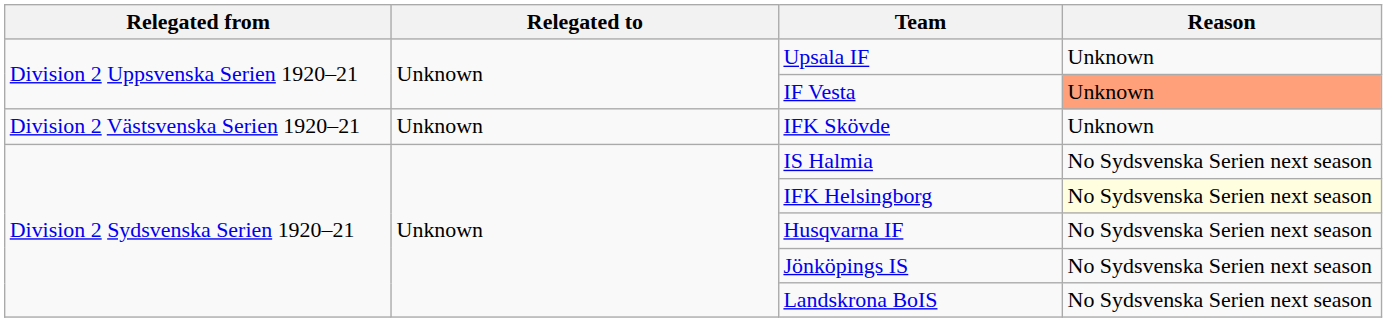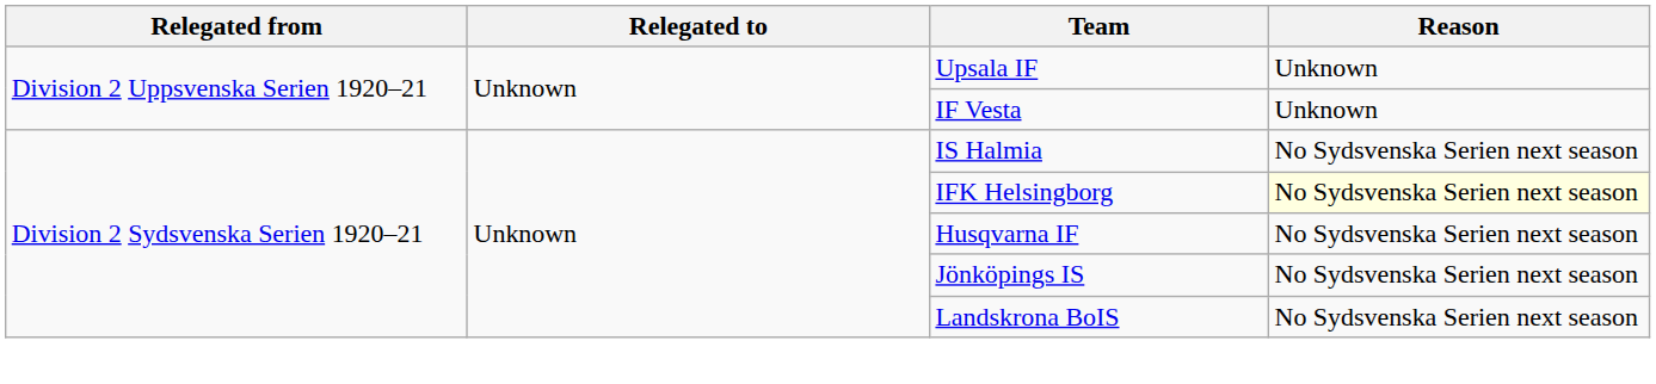 <table class="wikitable" style="text-align: left;">
 <tr>
 <th style="width: 275px;">Relegated from</th>
 <th style="width: 275px;">Relegated to</th>
 <th style="width: 200px;">Team</th>
 <th style="width: 225px;">Reason</th>
 </tr>
 <tr>
 <td rowspan=2><a href='#'>Division 2</a> <a href='#'>Uppsvenska Serien</a> 1920–21</td>
 <td rowspan=2>Unknown</td>
 <td><a href='#'>Upsala IF</a></td>
 <td>Unknown</td>
 </tr>
 <tr>
 <td><a href='#'>IF Vesta</a></td>
-<td style="background: lightsalmon;">Unknown</td>
-</tr>
-<tr>
-<td><a href='#'>Division 2</a> <a href='#'>Västsvenska Serien</a> 1920–21</td>
-<td>Unknown</td>
-<td><a href='#'>IFK Skövde</a></td>
 <td>Unknown</td>
 </tr>
 <tr>
 <td rowspan=5><a href='#'>Division 2</a> <a href='#'>Sydsvenska Serien</a> 1920–21</td>
 <td rowspan=5>Unknown</td>
 <td><a href='#'>IS Halmia</a></td>
 <td>No Sydsvenska Serien next season</td>
 </tr>
 <tr>
 <td><a href='#'>IFK Helsingborg</a></td>
 <td style="background: lightyellow;">No Sydsvenska Serien next season</td>
 </tr>
 <tr>
 <td><a href='#'>Husqvarna IF</a></td>
 <td>No Sydsvenska Serien next season</td>
 </tr>
 <tr>
 <td><a href='#'>Jönköpings IS</a></td>
 <td>No Sydsvenska Serien next season</td>
 </tr>
 <tr>
 <td><a href='#'>Landskrona BoIS</a></td>
 <td>No Sydsvenska Serien next season</td>
 </tr>
 </table>
